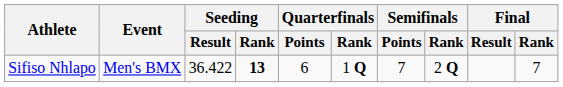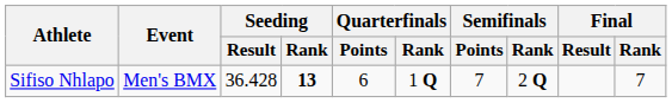 <table class=wikitable style="font-size:90%">
 <tr>
 <th rowspan="2">Athlete</th>
 <th rowspan="2">Event</th>
 <th colspan="2">Seeding</th>
 <th colspan="2">Quarterfinals</th>
 <th colspan="2">Semifinals</th>
 <th colspan="2">Final</th>
 </tr>
 <tr style="font-size:95%">
 <th>Result</th>
 <th>Rank</th>
 <th>Points</th>
 <th>Rank</th>
 <th>Points</th>
 <th>Rank</th>
 <th>Result</th>
 <th>Rank</th>
 </tr>
 <tr align=center>
 <td align=left><a href='#'>Sifiso Nhlapo</a></td>
 <td align=left><a href='#'>Men's BMX</a></td>
-<td>36.422</td>
+<td>36.428</td>
 <td><strong>13</strong></td>
 <td>6</td>
 <td>1 <strong>Q</strong></td>
 <td>7</td>
 <td>2 <strong>Q</strong></td>
 <td></td>
 <td>7</td>
 </tr>
 </table>
